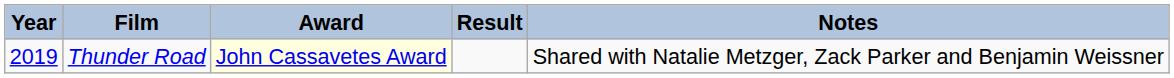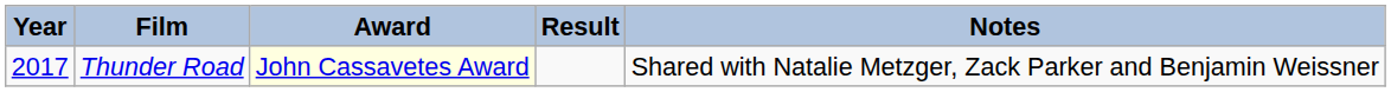 <table class="wikitable" style="font-size:95%;">
 <tr>
 <th style="background:#B0C4DE;">Year</th>
 <th style="background:#B0C4DE;">Film</th>
 <th style="background:#B0C4DE;">Award</th>
 <th style="background:#B0C4DE;">Result</th>
 <th style="background:#B0C4DE;">Notes</th>
 </tr>
 <tr>
-<td><a href='#'>2019</a></td>
+<td><a href='#'>2017</a></td>
 <td><em><a href='#'>Thunder Road</a></em></td>
 <td style="background: lightyellow;"><a href='#'>John Cassavetes Award</a></td>
 <td></td>
 <td>Shared with Natalie Metzger, Zack Parker and Benjamin Weissner</td>
 </tr>
 </table>
